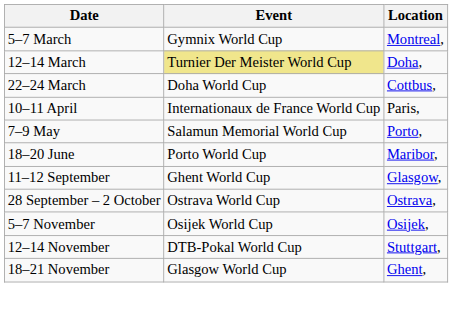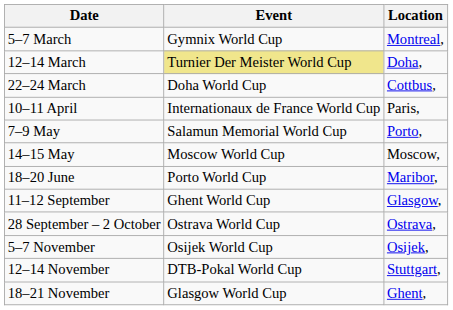 <table class="wikitable sortable">
 <tr>
 <th>Date</th>
 <th>Event</th>
 <th>Location</th>
 </tr>
 <tr>
 <td>5–7 March</td>
 <td>Gymnix World Cup</td>
 <td><a href='#'>Montreal</a>, </td>
 </tr>
 <tr>
 <td>12–14 March</td>
 <td style="background: khaki;">Turnier Der Meister World Cup</td>
 <td><a href='#'>Doha</a>, </td>
 </tr>
 <tr>
 <td>22–24 March</td>
 <td>Doha World Cup</td>
 <td><a href='#'>Cottbus</a>, </td>
 </tr>
 <tr>
 <td>10–11 April</td>
 <td>Internationaux de France World Cup</td>
 <td>Paris, </td>
 </tr>
 <tr>
 <td>7–9 May</td>
 <td>Salamun Memorial World Cup</td>
 <td><a href='#'>Porto</a>, </td>
 </tr>
 <tr>
+<td>14–15 May</td>
+<td>Moscow World Cup</td>
+<td>Moscow, </td>
+</tr>
+<tr>
 <td>18–20 June</td>
 <td>Porto World Cup</td>
 <td><a href='#'>Maribor</a>, </td>
 </tr>
 <tr>
 <td>11–12 September</td>
 <td>Ghent World Cup</td>
 <td><a href='#'>Glasgow</a>, </td>
 </tr>
 <tr>
 <td>28 September – 2 October</td>
 <td>Ostrava World Cup</td>
 <td><a href='#'>Ostrava</a>, </td>
 </tr>
 <tr>
 <td>5–7 November</td>
 <td>Osijek World Cup</td>
 <td><a href='#'>Osijek</a>, </td>
 </tr>
 <tr>
 <td>12–14 November</td>
 <td>DTB-Pokal World Cup</td>
 <td><a href='#'>Stuttgart</a>, </td>
 </tr>
 <tr>
 <td>18–21 November</td>
 <td>Glasgow World Cup</td>
 <td><a href='#'>Ghent</a>, </td>
 </tr>
 </table>
